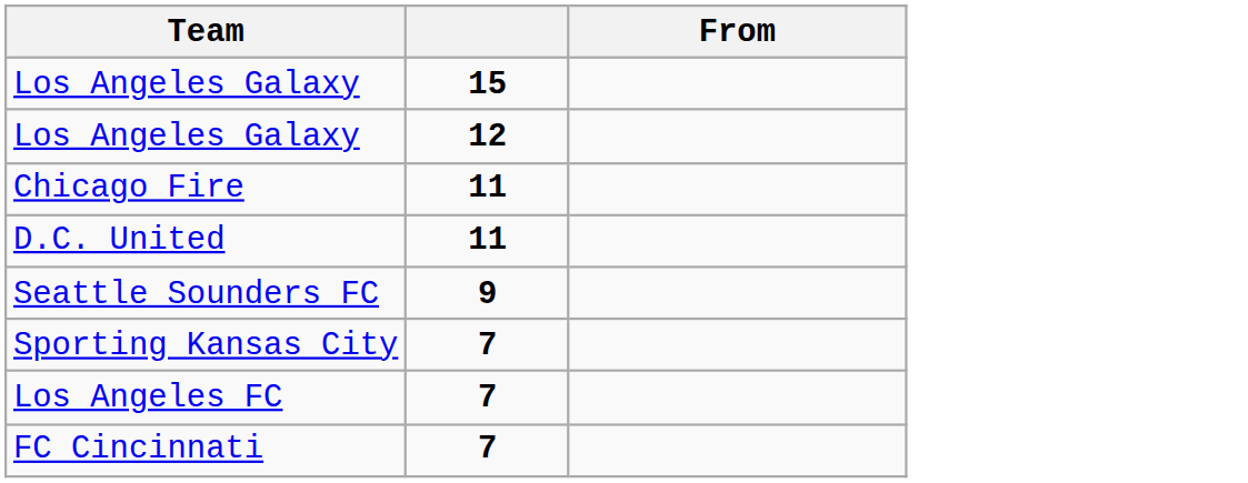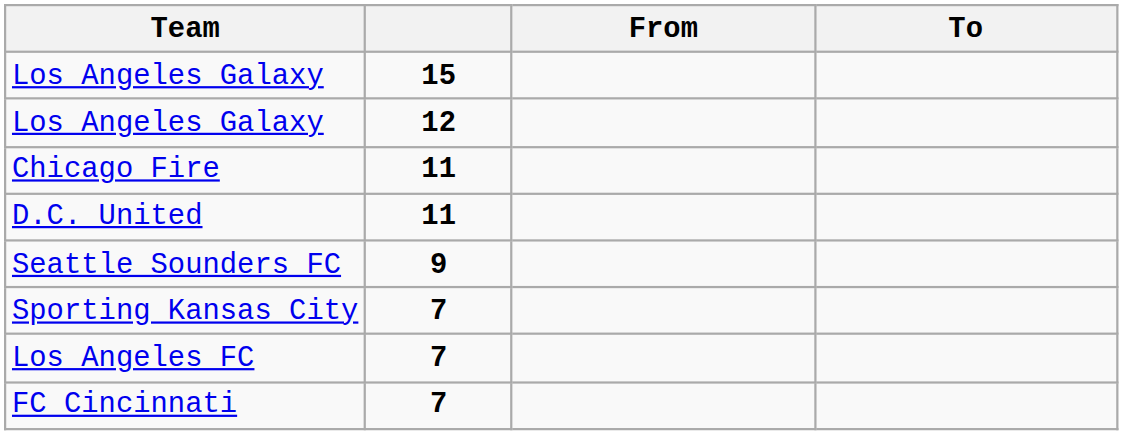 <table class="wikitable sortable" style="text-align: center">
 <tr>
 <th>Team</th>
 <th width="60"></th>
 <th width="130">From</th>
+<th width="130">To</th>
 </tr>
 <tr>
 <td align="left"><a href='#'>Los Angeles Galaxy</a></td>
 <td><strong>15</strong> </td>
+<td></td>
 <td></td>
 </tr>
 <tr>
 <td align="left"><a href='#'>Los Angeles Galaxy</a></td>
 <td><strong>12</strong> </td>
 <td></td>
+<td></td>
 </tr>
 <tr>
 <td align="left"><a href='#'>Chicago Fire</a></td>
 <td><strong>11</strong> </td>
+<td></td>
 <td></td>
 </tr>
 <tr>
 <td align="left"><a href='#'>D.C. United</a></td>
 <td><strong>11</strong> </td>
 <td></td>
+<td></td>
 </tr>
 <tr>
 <td align="left"><a href='#'>Seattle Sounders FC</a></td>
 <td><strong>9</strong></td>
+<td></td>
 <td></td>
 </tr>
 <tr>
 <td align="left"><a href='#'>Sporting Kansas City</a></td>
 <td><strong>7</strong></td>
 <td></td>
+<td></td>
 </tr>
 <tr>
 <td align="left"><a href='#'>Los Angeles FC</a></td>
 <td><strong>7</strong></td>
+<td></td>
 <td></td>
 </tr>
 <tr>
 <td align="left"><a href='#'>FC Cincinnati</a></td>
 <td><strong>7</strong></td>
 <td></td>
+<td></td>
 </tr>
 </table>
